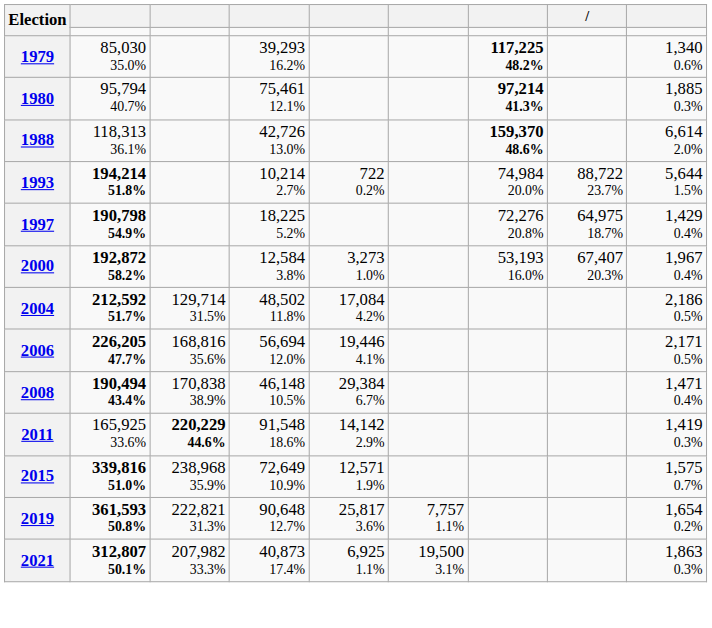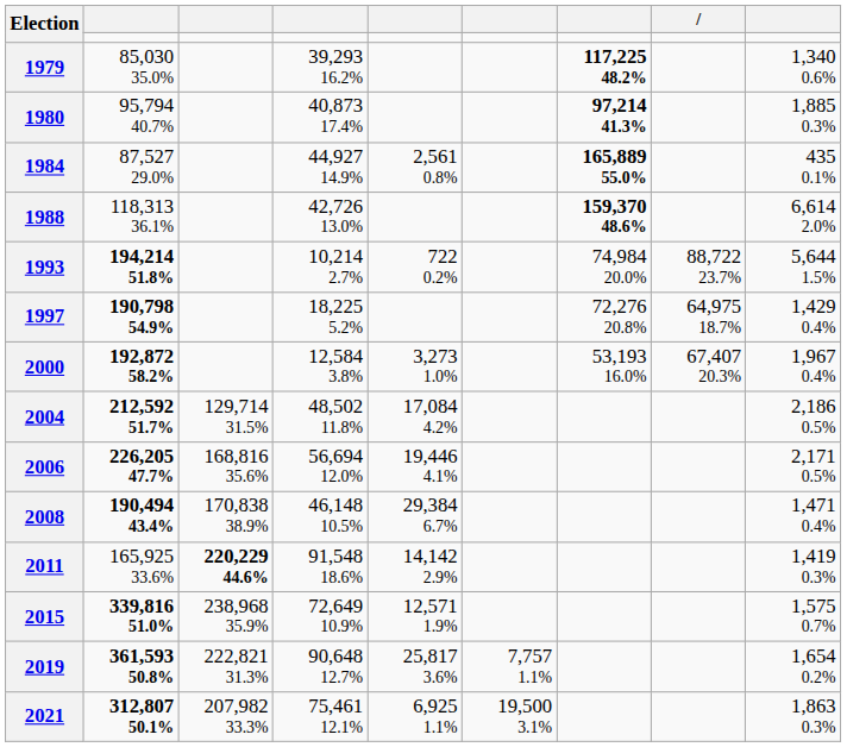 <table class="wikitable" style="text-align:right; line-height:16px">
 <tr>
 <th rowspan="2" width="20">Election</th>
 <th width="70" style="font-size:85%"></th>
 <th width="70" style="font-size:85%"></th>
 <th width="70" style="font-size:85%"></th>
 <th width="70" style="font-size:85%"></th>
 <th width="70" style="font-size:85%"></th>
 <th width="70" style="font-size:85%"></th>
 <th width="70" style="font-size:85%"> /<br></th>
 <th width="70" style="font-size:85%"></th>
 </tr>
 <tr>
 <td></td>
 <td></td>
 <td></td>
 <td></td>
 <td></td>
 <td></td>
 <td></td>
 <td></td>
 </tr>
 <tr>
 <th scope="row"><a href='#'>1979</a></th>
 <td>85,030<br><small>35.0%</small></td>
 <td></td>
 <td>39,293<br><small>16.2%</small></td>
 <td></td>
 <td></td>
 <td><strong>117,225<br><small>48.2%</small></strong></td>
 <td></td>
 <td>1,340<br><small>0.6%</small></td>
 </tr>
 <tr>
 <th scope="row"><a href='#'>1980</a></th>
 <td>95,794<br><small>40.7%</small></td>
 <td></td>
-<td>75,461<br><small>12.1%</small></td>
+<td>40,873<br><small>17.4%</small></td>
 <td></td>
 <td></td>
 <td><strong>97,214<br><small>41.3%</small></strong></td>
 <td></td>
 <td>1,885<br><small>0.3%</small></td>
+</tr>
+<tr>
+<th scope="row"><a href='#'>1984</a></th>
+<td>87,527<br><small>29.0%</small></td>
+<td></td>
+<td>44,927<br><small>14.9%</small></td>
+<td>2,561<br><small>0.8%</small></td>
+<td></td>
+<td><strong>165,889<br><small>55.0%</small></strong></td>
+<td></td>
+<td>435<br><small>0.1%</small></td>
 </tr>
 <tr>
 <th scope="row"><a href='#'>1988</a></th>
 <td>118,313<br><small>36.1%</small></td>
 <td></td>
 <td>42,726<br><small>13.0%</small></td>
 <td></td>
 <td></td>
 <td><strong>159,370<br><small>48.6%</small></strong></td>
 <td></td>
 <td>6,614<br><small>2.0%</small></td>
 </tr>
 <tr>
 <th scope="row"><a href='#'>1993</a></th>
 <td><strong>194,214<br><small>51.8%</small></strong></td>
 <td></td>
 <td>10,214<br><small>2.7%</small></td>
 <td>722<br><small>0.2%</small></td>
 <td></td>
 <td>74,984<br><small>20.0%</small></td>
 <td>88,722<br><small>23.7%</small></td>
 <td>5,644<br><small>1.5%</small></td>
 </tr>
 <tr>
 <th scope="row"><a href='#'>1997</a></th>
 <td><strong>190,798<br><small>54.9%</small></strong></td>
 <td></td>
 <td>18,225<br><small>5.2%</small></td>
 <td></td>
 <td></td>
 <td>72,276<br><small>20.8%</small></td>
 <td>64,975<br><small>18.7%</small></td>
 <td>1,429<br><small>0.4%</small></td>
 </tr>
 <tr>
 <th scope="row"><a href='#'>2000</a></th>
 <td><strong>192,872<br><small>58.2%</small></strong></td>
 <td></td>
 <td>12,584<br><small>3.8%</small></td>
 <td>3,273<br><small>1.0%</small></td>
 <td></td>
 <td>53,193<br><small>16.0%</small></td>
 <td>67,407<br><small>20.3%</small></td>
 <td>1,967<br><small>0.4%</small></td>
 </tr>
 <tr>
 <th scope="row"><a href='#'>2004</a></th>
 <td><strong>212,592<br><small>51.7%</small></strong></td>
 <td>129,714<br><small>31.5%</small></td>
 <td>48,502<br><small>11.8%</small></td>
 <td>17,084<br><small>4.2%</small></td>
 <td></td>
 <td></td>
 <td></td>
 <td>2,186<br><small>0.5%</small></td>
 </tr>
 <tr>
 <th scope="row"><a href='#'>2006</a></th>
 <td><strong>226,205<br><small>47.7%</small></strong></td>
 <td>168,816<br><small>35.6%</small></td>
 <td>56,694<br><small>12.0%</small></td>
 <td>19,446<br><small>4.1%</small></td>
 <td></td>
 <td></td>
 <td></td>
 <td>2,171<br><small>0.5%</small></td>
 </tr>
 <tr>
 <th scope="row"><a href='#'>2008</a></th>
 <td><strong>190,494<br><small>43.4%</small></strong></td>
 <td>170,838<br><small>38.9%</small></td>
 <td>46,148<br><small>10.5%</small></td>
 <td>29,384<br><small>6.7%</small></td>
 <td></td>
 <td></td>
 <td></td>
 <td>1,471<br><small>0.4%</small></td>
 </tr>
 <tr>
 <th scope="row"><a href='#'>2011</a></th>
 <td>165,925<br><small>33.6%</small></td>
 <td><strong>220,229<br><small>44.6%</small></strong></td>
 <td>91,548<br><small>18.6%</small></td>
 <td>14,142<br><small>2.9%</small></td>
 <td></td>
 <td></td>
 <td></td>
 <td>1,419<br><small>0.3%</small></td>
 </tr>
 <tr>
 <th scope="row"><a href='#'>2015</a></th>
 <td><strong>339,816<br><small>51.0%</small></strong></td>
 <td>238,968<br><small>35.9%</small></td>
 <td>72,649<br><small>10.9%</small></td>
 <td>12,571<br><small>1.9%</small></td>
 <td></td>
 <td></td>
 <td></td>
 <td>1,575<br><small>0.7%</small></td>
 </tr>
 <tr>
 <th scope="row"><a href='#'>2019</a></th>
 <td><strong>361,593<br><small>50.8%</small></strong></td>
 <td>222,821<br><small>31.3%</small></td>
 <td>90,648<br><small>12.7%</small></td>
 <td>25,817<br><small>3.6%</small></td>
 <td>7,757<br><small>1.1%</small></td>
 <td></td>
 <td></td>
 <td>1,654<br><small>0.2%</small></td>
 </tr>
 <tr>
 <th scope="row"><a href='#'>2021</a></th>
 <td><strong>312,807<br><small>50.1%</small></strong></td>
 <td>207,982<br><small>33.3%</small></td>
-<td>40,873<br><small>17.4%</small></td>
+<td>75,461<br><small>12.1%</small></td>
 <td>6,925<br><small>1.1%</small></td>
 <td>19,500<br><small>3.1%</small></td>
 <td></td>
 <td></td>
 <td>1,863<br><small>0.3%</small></td>
 </tr>
 </table>
